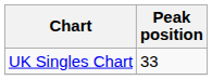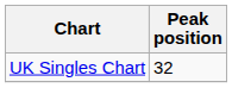 <table class="wikitable">
 <tr>
 <th>Chart</th>
 <th>Peak<br>position</th>
 </tr>
 <tr>
 <td><a href='#'>UK Singles Chart</a></td>
-<td>33</td>
+<td>32</td>
 </tr>
 <tr>
 </tr>
 </table>
